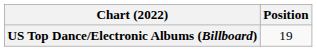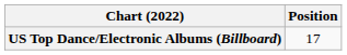 <table class="wikitable plainrowheaders" style="text-align:center">
 <tr>
 <th scope="col">Chart (2022)</th>
 <th scope="col">Position</th>
 </tr>
 <tr>
 <th scope="row">US Top Dance/Electronic Albums (<em>Billboard</em>)</th>
-<td>19</td>
+<td>17</td>
 </tr>
 </table>
